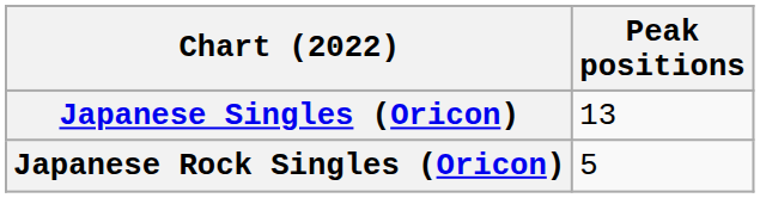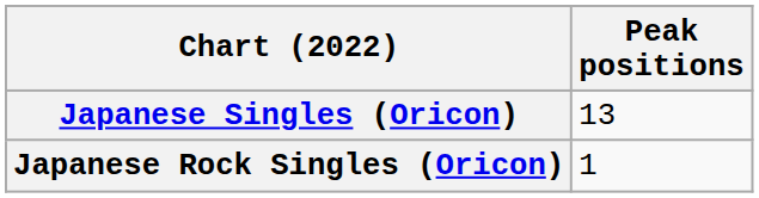 <table class="wikitable sortable plainrowheaders">
 <tr>
 <th scope="col">Chart (2022)</th>
 <th scope="col">Peak<br>positions</th>
 </tr>
 <tr>
 <th scope="row"><a href='#'>Japanese Singles</a> (<a href='#'>Oricon</a>)</th>
 <td>13</td>
 </tr>
 <tr>
 <th scope="row">Japanese Rock Singles (<a href='#'>Oricon</a>)</th>
-<td>5</td>
+<td>1</td>
 </tr>
 </table>
